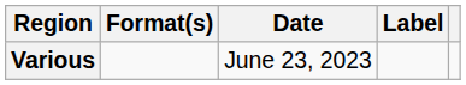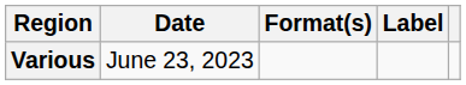 <table class="wikitable plainrowheaders">
 <tr>
 <th scope="col">Region</th>
+<th scope="col">Date</th>
 <th scope="col">Format(s)</th>
-<th scope="col">Date</th>
 <th scope="col">Label</th>
 <th scope="col"></th>
 </tr>
 <tr>
 <th scope="row">Various</th>
+<td>June 23, 2023</td>
 <td></td>
-<td>June 23, 2023</td>
 <td></td>
 <td align="center"></td>
 </tr>
 </table>
